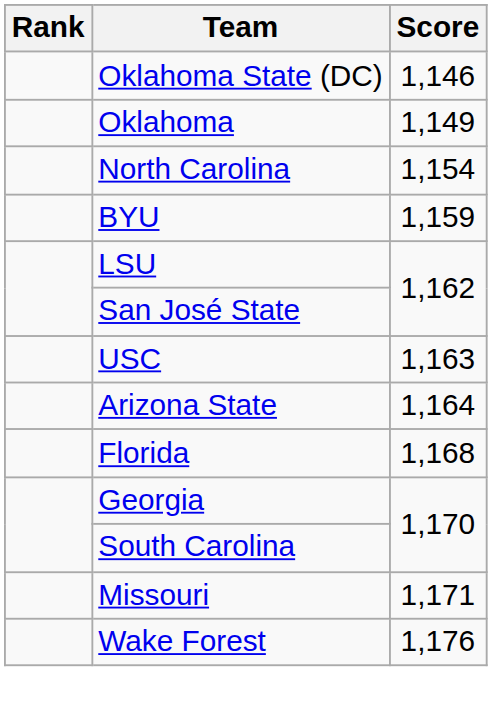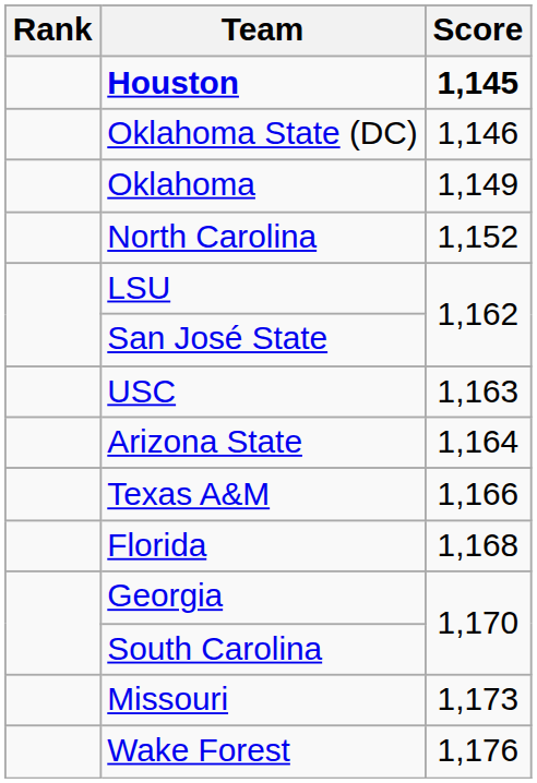 <table class="wikitable sortable" style="text-align:center">
 <tr>
 <th dat-sort-type=number>Rank</th>
 <th>Team</th>
 <th>Score</th>
+</tr>
+<tr>
+<td></td>
+<td align=left><strong><a href='#'>Houston</a></strong></td>
+<td><strong>1,145</strong></td>
 </tr>
 <tr>
 <td></td>
 <td align=left><a href='#'>Oklahoma State</a> (DC)</td>
 <td>1,146</td>
 </tr>
 <tr>
 <td></td>
 <td align=left><a href='#'>Oklahoma</a></td>
 <td>1,149</td>
 </tr>
 <tr>
 <td></td>
 <td align=left><a href='#'>North Carolina</a></td>
-<td>1,154</td>
-</tr>
-<tr>
-<td></td>
-<td align=left><a href='#'>BYU</a></td>
-<td>1,159</td>
+<td>1,152</td>
 </tr>
 <tr>
 <td rowspan=2></td>
 <td align=left><a href='#'>LSU</a></td>
 <td rowspan=2>1,162</td>
 </tr>
 <tr>
 <td align=left><a href='#'>San José State</a></td>
 </tr>
 <tr>
 <td></td>
 <td align=left><a href='#'>USC</a></td>
 <td>1,163</td>
 </tr>
 <tr>
 <td></td>
 <td align=left><a href='#'>Arizona State</a></td>
 <td>1,164</td>
 </tr>
 <tr>
 <td></td>
+<td align=left><a href='#'>Texas A&M</a></td>
+<td>1,166</td>
+</tr>
+<tr>
+<td></td>
 <td align=left><a href='#'>Florida</a></td>
 <td>1,168</td>
 </tr>
 <tr>
 <td rowspan=2></td>
 <td align=left><a href='#'>Georgia</a></td>
 <td rowspan=2>1,170</td>
 </tr>
 <tr>
 <td align=left><a href='#'>South Carolina</a></td>
 </tr>
 <tr>
 <td></td>
 <td align=left><a href='#'>Missouri</a></td>
-<td>1,171</td>
+<td>1,173</td>
 </tr>
 <tr>
 <td></td>
 <td align=left><a href='#'>Wake Forest</a></td>
 <td>1,176</td>
 </tr>
 </table>
